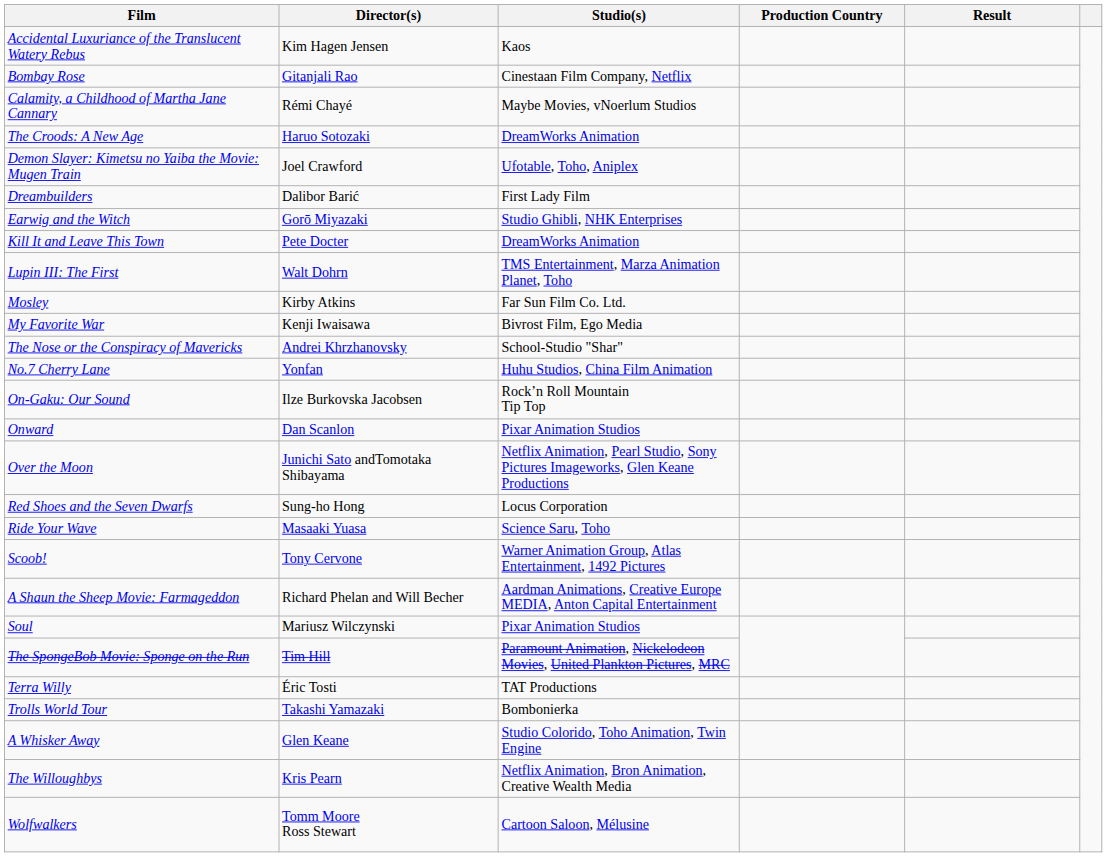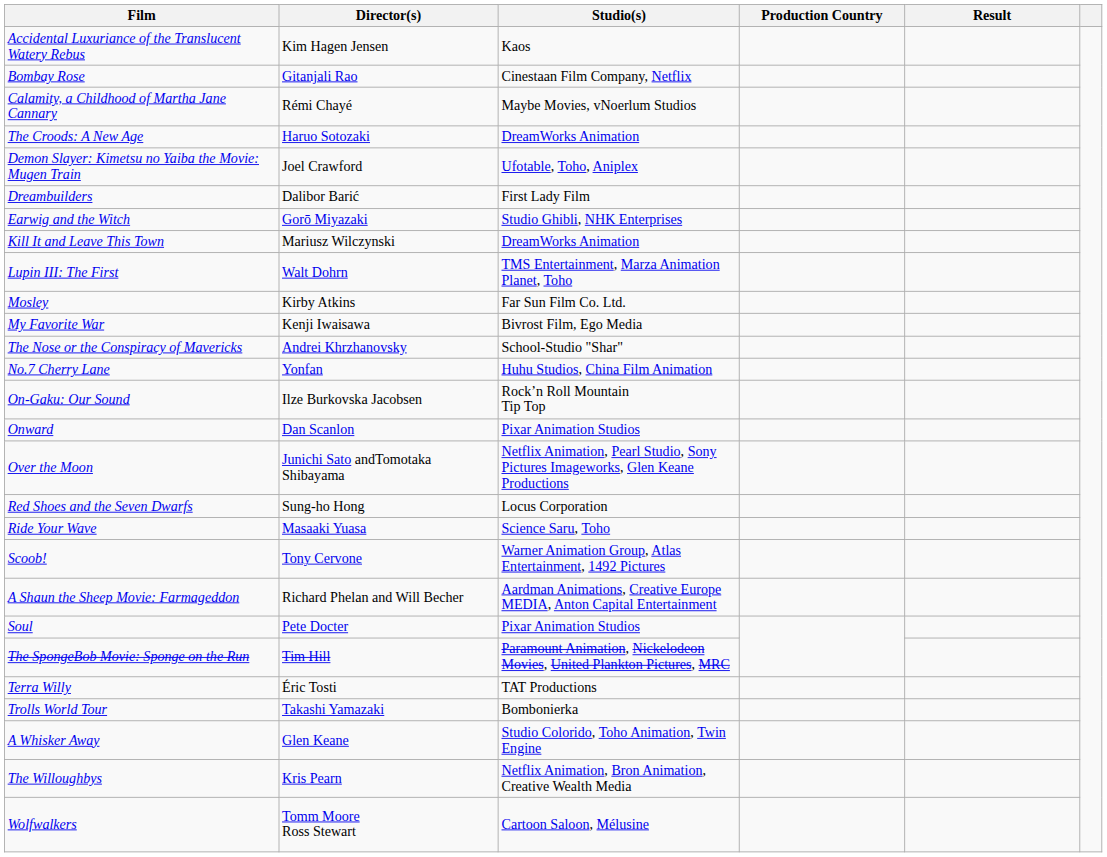 <table class="wikitable">
 <tr>
 <th scope="col" style="width:25%;">Film</th>
 <th scope="col" style="width:20%;">Director(s)</th>
 <th scope="col" style="width:22%;">Studio(s)</th>
 <th scope="col" style="width:15%;">Production Country</th>
 <th scope="col">Result</th>
 <th scope="col" style="width:2%;"></th>
 </tr>
 <tr>
 <td><em><a href='#'>Accidental Luxuriance of the Translucent Watery Rebus</a></em></td>
 <td>Kim Hagen Jensen</td>
 <td>Kaos</td>
 <td></td>
 <td></td>
 <td rowspan=32></td>
 </tr>
 <tr>
 <td><em><a href='#'>Bombay Rose</a></em></td>
 <td><a href='#'>Gitanjali Rao</a></td>
 <td>Cinestaan Film Company, <a href='#'>Netflix</a></td>
 <td></td>
 <td></td>
 </tr>
 <tr>
 <td><em><a href='#'>Calamity, a Childhood of Martha Jane Cannary</a></em></td>
 <td>Rémi Chayé</td>
 <td>Maybe Movies, vNoerlum Studios</td>
 <td><br></td>
 <td></td>
 </tr>
 <tr>
 <td><em><a href='#'>The Croods: A New Age</a></em></td>
 <td><a href='#'>Haruo Sotozaki</a></td>
 <td><a href='#'>DreamWorks Animation</a></td>
 <td></td>
 <td></td>
 </tr>
 <tr>
 <td><em><a href='#'>Demon Slayer: Kimetsu no Yaiba the Movie: Mugen Train</a></em></td>
 <td>Joel Crawford</td>
 <td><a href='#'>Ufotable</a>, <a href='#'>Toho</a>, <a href='#'>Aniplex</a></td>
 <td></td>
 <td></td>
 </tr>
 <tr>
 <td><em><a href='#'>Dreambuilders</a></em></td>
 <td>Dalibor Barić</td>
 <td>First Lady Film</td>
 <td></td>
 <td></td>
 </tr>
 <tr>
 <td><em><a href='#'>Earwig and the Witch</a></em></td>
 <td><a href='#'>Gorō Miyazaki</a></td>
 <td><a href='#'>Studio Ghibli</a>, <a href='#'>NHK Enterprises</a></td>
 <td></td>
 <td></td>
 </tr>
 <tr>
 <td><em><a href='#'>Kill It and Leave This Town</a></em></td>
-<td><a href='#'>Pete Docter</a></td>
+<td>Mariusz Wilczynski</td>
 <td><a href='#'>DreamWorks Animation</a></td>
 <td></td>
 <td></td>
 </tr>
 <tr>
 <td><em><a href='#'>Lupin III: The First</a></em></td>
 <td><a href='#'>Walt Dohrn</a></td>
 <td><a href='#'>TMS Entertainment</a>, <a href='#'>Marza Animation Planet</a>, <a href='#'>Toho</a></td>
 <td></td>
 <td></td>
 </tr>
 <tr>
 <td><em><a href='#'>Mosley</a></em></td>
 <td>Kirby Atkins</td>
 <td>Far Sun Film Co. Ltd.</td>
 <td></td>
 <td></td>
 </tr>
 <tr>
 <td><em><a href='#'>My Favorite War</a></em></td>
 <td>Kenji Iwaisawa</td>
 <td>Bivrost Film, Ego Media</td>
 <td><br></td>
 <td></td>
 </tr>
 <tr>
 <td><em><a href='#'>The Nose or the Conspiracy of Mavericks</a></em></td>
 <td><a href='#'>Andrei Khrzhanovsky</a></td>
 <td>School-Studio "Shar"</td>
 <td></td>
 <td></td>
 </tr>
 <tr>
 <td><em><a href='#'>No.7 Cherry Lane</a></em></td>
 <td><a href='#'>Yonfan</a></td>
 <td><a href='#'>Huhu Studios</a>, <a href='#'>China Film Animation</a></td>
 <td><br></td>
 <td></td>
 </tr>
 <tr>
 <td><em><a href='#'>On-Gaku: Our Sound</a></em></td>
 <td>Ilze Burkovska Jacobsen</td>
 <td>Rock’n Roll Mountain<br>Tip Top</td>
 <td></td>
 <td></td>
 </tr>
 <tr>
 <td><em><a href='#'>Onward</a></em></td>
 <td><a href='#'>Dan Scanlon</a></td>
 <td><a href='#'>Pixar Animation Studios</a></td>
 <td></td>
 <td></td>
 </tr>
 <tr>
 <td><em><a href='#'>Over the Moon</a></em></td>
 <td><a href='#'>Junichi Sato</a> andTomotaka Shibayama</td>
 <td><a href='#'>Netflix Animation</a>, <a href='#'>Pearl Studio</a>, <a href='#'>Sony Pictures Imageworks</a>, <a href='#'>Glen Keane Productions</a></td>
 <td><br></td>
 <td></td>
 </tr>
 <tr>
 <td><em><a href='#'>Red Shoes and the Seven Dwarfs</a></em></td>
 <td>Sung-ho Hong</td>
 <td>Locus Corporation</td>
 <td></td>
 <td></td>
 </tr>
 <tr>
 <td><em><a href='#'>Ride Your Wave</a></em></td>
 <td><a href='#'>Masaaki Yuasa</a></td>
 <td><a href='#'>Science Saru</a>, <a href='#'>Toho</a></td>
 <td></td>
 <td></td>
 </tr>
 <tr>
 <td><em><a href='#'>Scoob!</a></em></td>
 <td><a href='#'>Tony Cervone</a></td>
 <td><a href='#'>Warner Animation Group</a>, <a href='#'>Atlas Entertainment</a>, <a href='#'>1492 Pictures</a></td>
 <td></td>
 <td></td>
 </tr>
 <tr>
 <td><em><a href='#'>A Shaun the Sheep Movie: Farmageddon</a></em></td>
 <td>Richard Phelan and Will Becher</td>
 <td><a href='#'>Aardman Animations</a>, <a href='#'>Creative Europe MEDIA</a>, <a href='#'>Anton Capital Entertainment</a></td>
 <td></td>
 <td></td>
 </tr>
 <tr>
 <td><em><a href='#'>Soul</a></em></td>
-<td>Mariusz Wilczynski</td>
+<td><a href='#'>Pete Docter</a></td>
 <td><a href='#'>Pixar Animation Studios</a></td>
 <td rowspan="2"></td>
 <td></td>
 </tr>
 <tr>
 <td><em><a href='#'><s>The SpongeBob Movie: Sponge on the Run</s></a></em></td>
 <td><a href='#'><s>Tim Hill</s></a></td>
 <td><a href='#'><s>Paramount Animation</s></a>, <a href='#'><s>Nickelodeon Movies</s></a>, <a href='#'><s>United Plankton Pictures</s></a>, <a href='#'><s>MRC</s></a></td>
 <td></td>
 </tr>
 <tr>
 <td><em><a href='#'>Terra Willy</a></em></td>
 <td>Éric Tosti</td>
 <td>TAT Productions</td>
 <td></td>
 <td></td>
 </tr>
 <tr>
 <td><em><a href='#'>Trolls World Tour</a></em></td>
 <td><a href='#'>Takashi Yamazaki</a></td>
 <td>Bombonierka</td>
 <td></td>
 <td></td>
 </tr>
 <tr>
 <td><em><a href='#'>A Whisker Away</a></em></td>
 <td><a href='#'>Glen Keane</a></td>
 <td><a href='#'>Studio Colorido</a>, <a href='#'>Toho Animation</a>, <a href='#'>Twin Engine</a></td>
 <td></td>
 <td></td>
 </tr>
 <tr>
 <td><em><a href='#'>The Willoughbys</a></em></td>
 <td><a href='#'>Kris Pearn</a></td>
 <td><a href='#'>Netflix Animation</a>, <a href='#'>Bron Animation</a>, Creative Wealth Media</td>
 <td><br></td>
 <td></td>
 </tr>
 <tr>
 <td><em><a href='#'>Wolfwalkers</a></em></td>
 <td><a href='#'>Tomm Moore</a><br>Ross Stewart</td>
 <td><a href='#'>Cartoon Saloon</a>, <a href='#'>Mélusine</a></td>
 <td><br><br><br></td>
 <td></td>
 </tr>
 </table>
